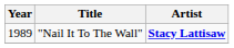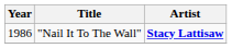 <table class="wikitable">
 <tr>
 <th>Year</th>
 <th>Title</th>
 <th>Artist</th>
 </tr>
 <tr>
-<td>1989</td>
+<td>1986</td>
 <td>"Nail It To The Wall"</td>
 <td><strong><a href='#'>Stacy Lattisaw</a></strong></td>
 </tr>
 <tr>
 </tr>
 </table>
